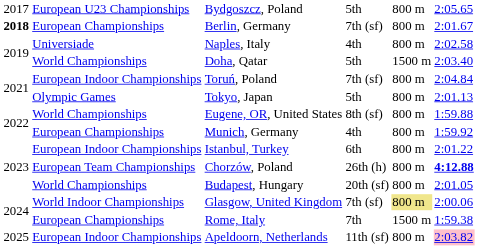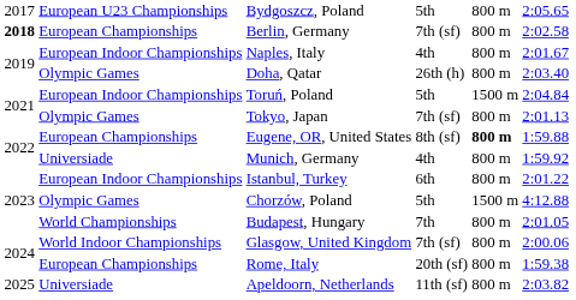 <table>
 <tr>
 <td>2017</td>
 <td><a href='#'>European U23 Championships</a></td>
 <td><a href='#'>Bydgoszcz</a>, Poland</td>
 <td>5th</td>
 <td>800 m</td>
 <td><a href='#'>2:05.65</a></td>
 <td></td>
 </tr>
 <tr>
 <td><strong>2018</strong></td>
 <td><a href='#'>European Championships</a></td>
 <td><a href='#'>Berlin</a>, Germany</td>
 <td>7th (sf)</td>
 <td>800 m</td>
+<td><a href='#'>2:02.58</a></td>
+<td></td>
+</tr>
+<tr>
+<td rowspan=2>2019</td>
+<td><a href='#'>European Indoor Championships</a></td>
+<td><a href='#'>Naples</a>, Italy</td>
+<td>4th</td>
+<td>800 m</td>
 <td><a href='#'>2:01.67</a></td>
 <td></td>
 </tr>
 <tr>
-<td rowspan=2>2019</td>
-<td><a href='#'>Universiade</a></td>
-<td><a href='#'>Naples</a>, Italy</td>
-<td>4th</td>
+<td><a href='#'>Olympic Games</a></td>
+<td><a href='#'>Doha</a>, Qatar</td>
+<td>26th (h)</td>
 <td>800 m</td>
-<td><a href='#'>2:02.58</a></td>
-<td></td>
-</tr>
-<tr>
-<td><a href='#'>World Championships</a></td>
-<td><a href='#'>Doha</a>, Qatar</td>
-<td>5th</td>
-<td>1500 m</td>
 <td><a href='#'>2:03.40</a></td>
 <td></td>
 </tr>
 <tr>
 <td rowspan=2>2021</td>
 <td><a href='#'>European Indoor Championships</a></td>
 <td><a href='#'>Toruń</a>, Poland</td>
-<td>7th (sf)</td>
-<td>800 m</td>
+<td>5th</td>
+<td>1500 m</td>
 <td><a href='#'>2:04.84</a></td>
 <td></td>
 </tr>
 <tr>
 <td><a href='#'>Olympic Games</a></td>
 <td><a href='#'>Tokyo</a>, Japan</td>
-<td>5th</td>
+<td>7th (sf)</td>
 <td>800 m</td>
 <td><a href='#'>2:01.13</a></td>
 <td></td>
 </tr>
 <tr>
 <td rowspan=2>2022</td>
-<td><a href='#'>World Championships</a></td>
+<td><a href='#'>European Championships</a></td>
 <td><a href='#'>Eugene, OR</a>, United States</td>
 <td>8th (sf)</td>
-<td>800 m</td>
+<td><strong>800 m</strong></td>
 <td><a href='#'>1:59.88</a></td>
 <td></td>
 </tr>
 <tr>
-<td><a href='#'>European Championships</a></td>
+<td><a href='#'>Universiade</a></td>
 <td><a href='#'>Munich</a>, Germany</td>
 <td>4th</td>
 <td>800 m</td>
 <td><a href='#'>1:59.92</a></td>
 <td></td>
 </tr>
 <tr>
 <td rowspan=3>2023</td>
 <td><a href='#'>European Indoor Championships</a></td>
 <td><a href='#'>Istanbul, Turkey</a></td>
 <td>6th</td>
 <td>800 m</td>
 <td><a href='#'>2:01.22</a></td>
 <td></td>
 </tr>
 <tr>
-<td><a href='#'>European Team Championships</a></td>
+<td><a href='#'>Olympic Games</a></td>
 <td><a href='#'>Chorzów</a>, Poland</td>
-<td>26th (h)</td>
-<td>800 m</td>
-<td><strong><a href='#'>4:12.88</a></strong></td>
+<td>5th</td>
+<td>1500 m</td>
+<td><a href='#'>4:12.88</a></td>
 <td></td>
 </tr>
 <tr>
 <td><a href='#'>World Championships</a></td>
 <td><a href='#'>Budapest</a>, Hungary</td>
-<td>20th (sf)</td>
+<td>7th</td>
 <td>800 m</td>
 <td><a href='#'>2:01.05</a></td>
 <td></td>
 </tr>
 <tr>
 <td rowspan=2>2024</td>
 <td><a href='#'>World Indoor Championships</a></td>
 <td><a href='#'>Glasgow, United Kingdom</a></td>
 <td>7th (sf)</td>
-<td style="background: khaki;">800 m</td>
+<td>800 m</td>
 <td><a href='#'>2:00.06</a></td>
 <td></td>
 </tr>
 <tr>
 <td><a href='#'>European Championships</a></td>
 <td><a href='#'>Rome, Italy</a></td>
-<td>7th</td>
-<td>1500 m</td>
+<td>20th (sf)</td>
+<td>800 m</td>
 <td><a href='#'>1:59.38</a></td>
 <td></td>
 </tr>
 <tr>
 <td>2025</td>
-<td><a href='#'>European Indoor Championships</a></td>
+<td><a href='#'>Universiade</a></td>
 <td><a href='#'>Apeldoorn, Netherlands</a></td>
 <td>11th (sf)</td>
 <td>800 m</td>
-<td style="background: pink;"><a href='#'>2:03.82</a></td>
+<td><a href='#'>2:03.82</a></td>
 <td></td>
 </tr>
 </table>
